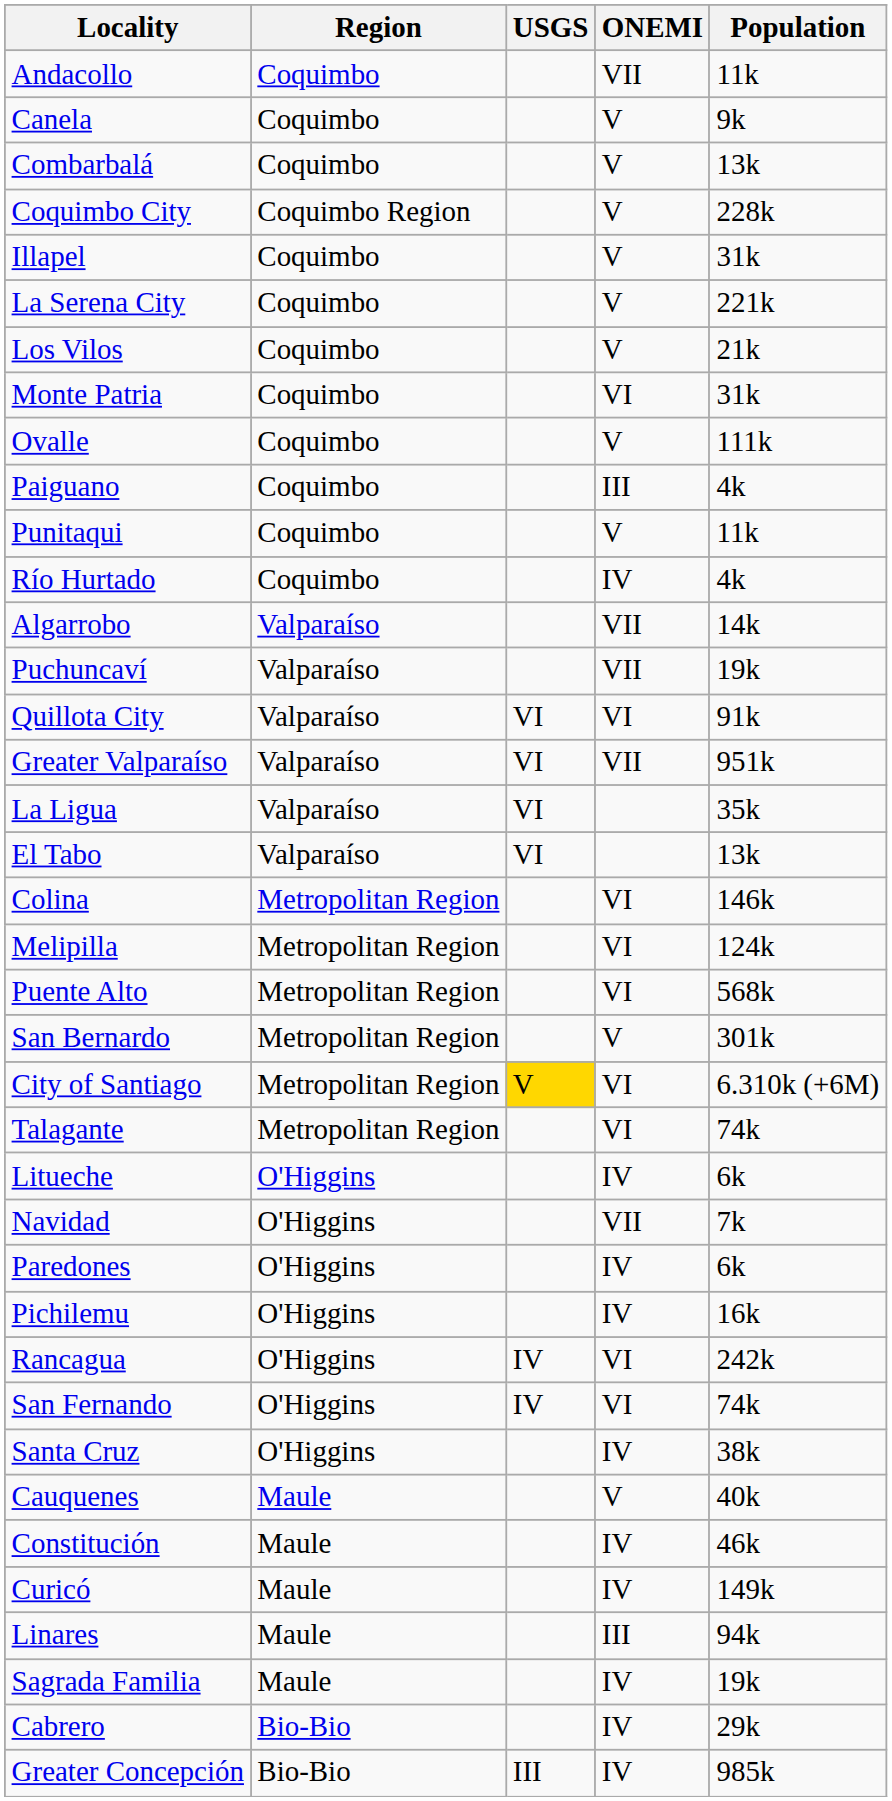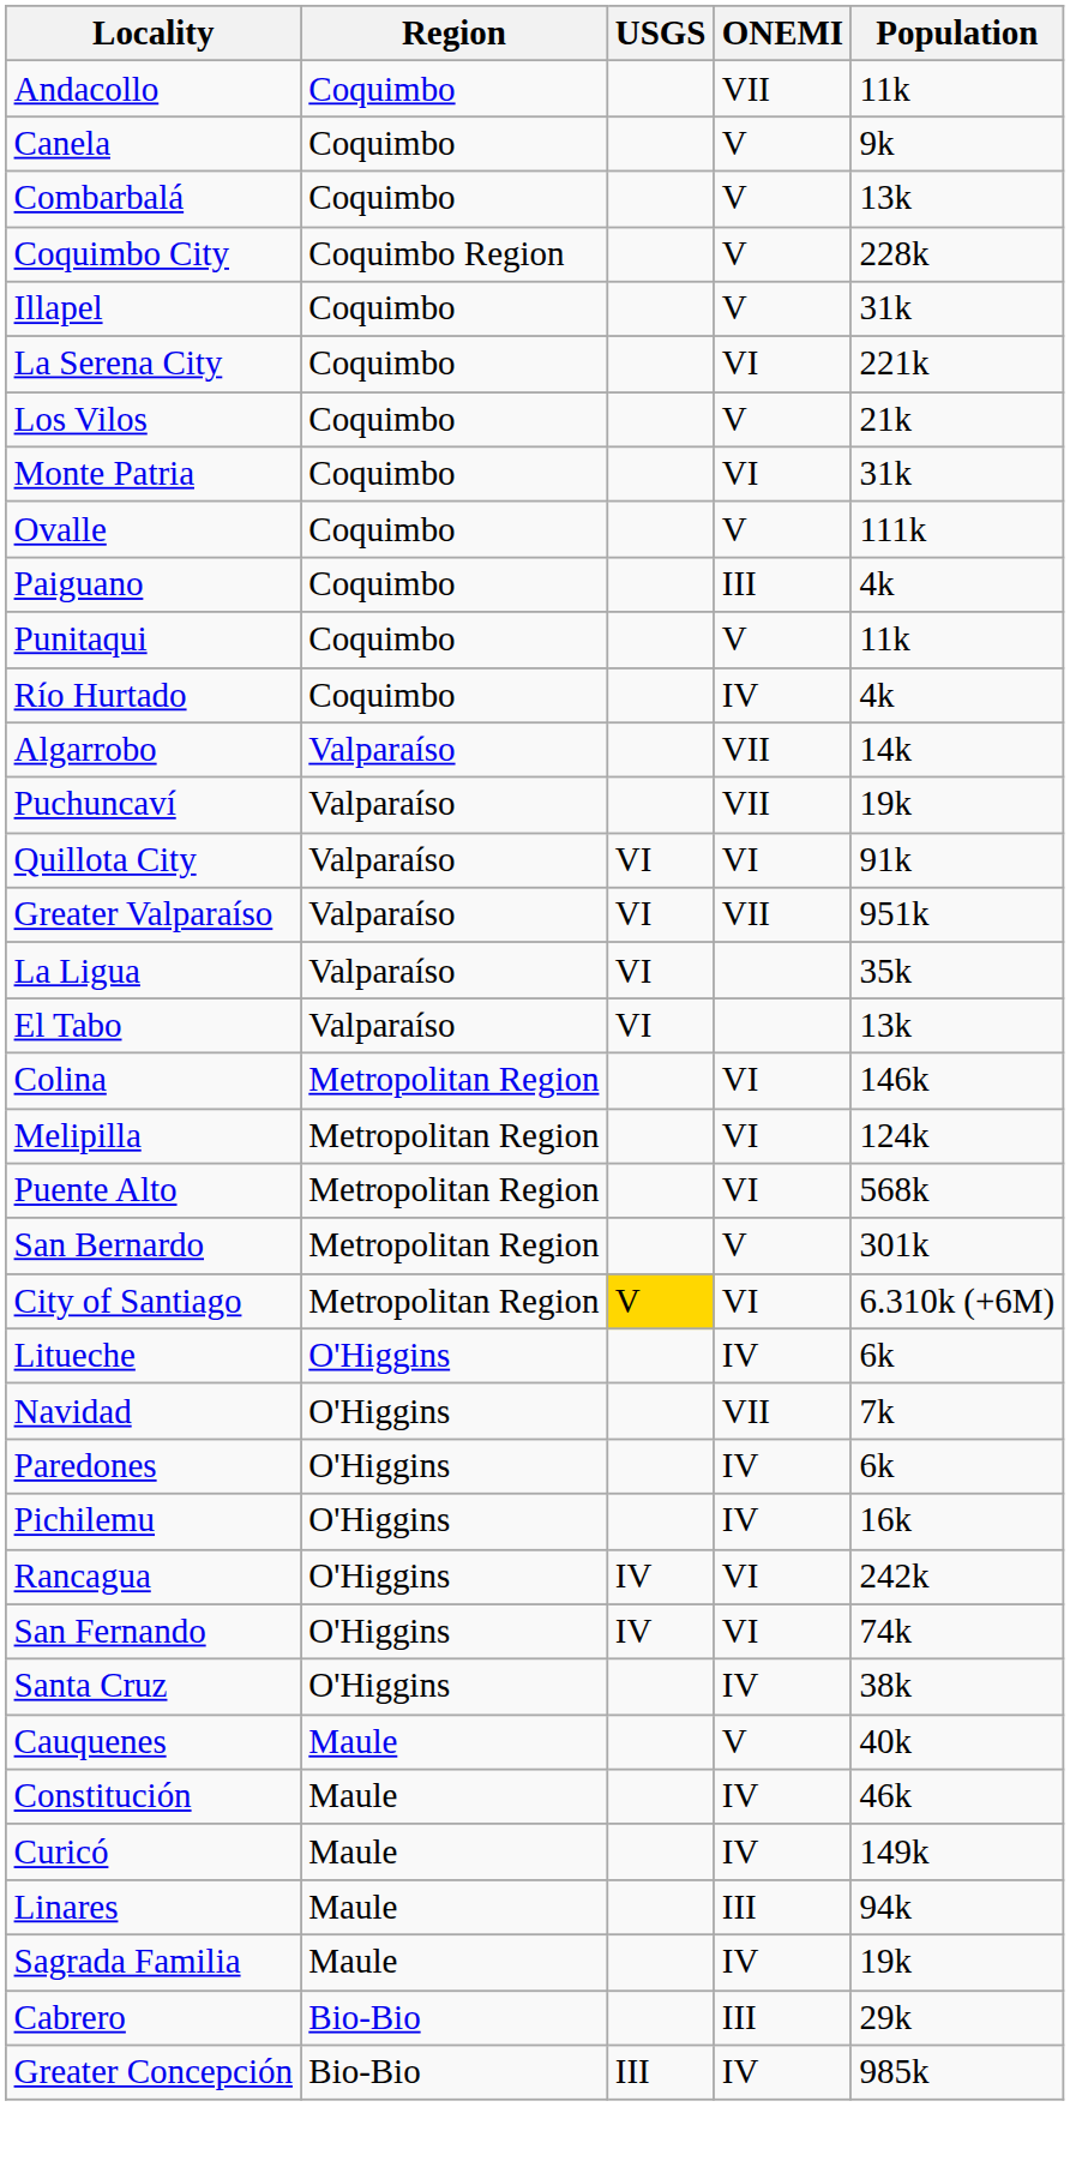 <table class="wikitable sortable">
 <tr>
 <th>Locality</th>
 <th>Region</th>
 <th>USGS</th>
 <th>ONEMI</th>
 <th>Population</th>
 </tr>
 <tr>
 <td><a href='#'>Andacollo</a></td>
 <td><a href='#'>Coquimbo</a></td>
 <td></td>
 <td>VII</td>
 <td>11k</td>
 </tr>
 <tr>
 <td><a href='#'>Canela</a></td>
 <td>Coquimbo</td>
 <td></td>
 <td>V</td>
 <td>9k</td>
 </tr>
 <tr>
 <td><a href='#'>Combarbalá</a></td>
 <td>Coquimbo</td>
 <td></td>
 <td>V</td>
 <td>13k</td>
 </tr>
 <tr>
 <td><a href='#'>Coquimbo City</a></td>
 <td>Coquimbo Region</td>
 <td></td>
 <td>V</td>
 <td>228k</td>
 </tr>
 <tr>
 <td><a href='#'>Illapel</a></td>
 <td>Coquimbo</td>
 <td></td>
 <td>V</td>
 <td>31k</td>
 </tr>
 <tr>
 <td><a href='#'>La Serena City</a></td>
 <td>Coquimbo</td>
 <td></td>
-<td>V</td>
+<td>VI</td>
 <td>221k</td>
 </tr>
 <tr>
 <td><a href='#'>Los Vilos</a></td>
 <td>Coquimbo</td>
 <td></td>
 <td>V</td>
 <td>21k</td>
 </tr>
 <tr>
 <td><a href='#'>Monte Patria</a></td>
 <td>Coquimbo</td>
 <td></td>
 <td>VI</td>
 <td>31k</td>
 </tr>
 <tr>
 <td><a href='#'>Ovalle</a></td>
 <td>Coquimbo</td>
 <td></td>
 <td>V</td>
 <td>111k</td>
 </tr>
 <tr>
 <td><a href='#'>Paiguano</a></td>
 <td>Coquimbo</td>
 <td></td>
 <td>III</td>
 <td>4k</td>
 </tr>
 <tr>
 <td><a href='#'>Punitaqui</a></td>
 <td>Coquimbo</td>
 <td></td>
 <td>V</td>
 <td>11k</td>
 </tr>
 <tr>
 <td><a href='#'>Río Hurtado</a></td>
 <td>Coquimbo</td>
 <td></td>
 <td>IV</td>
 <td>4k</td>
 </tr>
 <tr>
 <td><a href='#'>Algarrobo</a></td>
 <td><a href='#'>Valparaíso</a></td>
 <td></td>
 <td>VII</td>
 <td>14k</td>
 </tr>
 <tr>
 <td><a href='#'>Puchuncaví</a></td>
 <td>Valparaíso</td>
 <td></td>
 <td>VII</td>
 <td>19k</td>
 </tr>
 <tr>
 <td><a href='#'>Quillota City</a></td>
 <td>Valparaíso</td>
 <td>VI</td>
 <td>VI</td>
 <td>91k</td>
 </tr>
 <tr>
 <td><a href='#'>Greater Valparaíso</a></td>
 <td>Valparaíso</td>
 <td>VI</td>
 <td>VII</td>
 <td>951k</td>
 </tr>
 <tr>
 <td><a href='#'>La Ligua</a></td>
 <td>Valparaíso</td>
 <td>VI</td>
 <td></td>
 <td>35k</td>
 </tr>
 <tr>
 <td><a href='#'>El Tabo</a></td>
 <td>Valparaíso</td>
 <td>VI</td>
 <td></td>
 <td>13k</td>
 </tr>
 <tr>
 <td><a href='#'>Colina</a></td>
 <td><a href='#'>Metropolitan Region</a></td>
 <td></td>
 <td>VI</td>
 <td>146k</td>
 </tr>
 <tr>
 <td><a href='#'>Melipilla</a></td>
 <td>Metropolitan Region</td>
 <td></td>
 <td>VI</td>
 <td>124k</td>
 </tr>
 <tr>
 <td><a href='#'>Puente Alto</a></td>
 <td>Metropolitan Region</td>
 <td></td>
 <td>VI</td>
 <td>568k</td>
 </tr>
 <tr>
 <td><a href='#'>San Bernardo</a></td>
 <td>Metropolitan Region</td>
 <td></td>
 <td>V</td>
 <td>301k</td>
 </tr>
 <tr>
 <td><a href='#'>City of Santiago</a></td>
 <td>Metropolitan Region</td>
 <td style="background: gold;">V</td>
 <td>VI</td>
 <td>6.310k (+6M)</td>
 </tr>
 <tr>
-<td><a href='#'>Talagante</a></td>
-<td>Metropolitan Region</td>
-<td></td>
-<td>VI</td>
-<td>74k</td>
-</tr>
-<tr>
 <td><a href='#'>Litueche</a></td>
 <td><a href='#'>O'Higgins</a></td>
 <td></td>
 <td>IV</td>
 <td>6k</td>
 </tr>
 <tr>
 <td><a href='#'>Navidad</a></td>
 <td>O'Higgins</td>
 <td></td>
 <td>VII</td>
 <td>7k</td>
 </tr>
 <tr>
 <td><a href='#'>Paredones</a></td>
 <td>O'Higgins</td>
 <td></td>
 <td>IV</td>
 <td>6k</td>
 </tr>
 <tr>
 <td><a href='#'>Pichilemu</a></td>
 <td>O'Higgins</td>
 <td></td>
 <td>IV</td>
 <td>16k</td>
 </tr>
 <tr>
 <td><a href='#'>Rancagua</a></td>
 <td>O'Higgins</td>
 <td>IV</td>
 <td>VI</td>
 <td>242k</td>
 </tr>
 <tr>
 <td><a href='#'>San Fernando</a></td>
 <td>O'Higgins</td>
 <td>IV</td>
 <td>VI</td>
 <td>74k</td>
 </tr>
 <tr>
 <td><a href='#'>Santa Cruz</a></td>
 <td>O'Higgins</td>
 <td></td>
 <td>IV</td>
 <td>38k</td>
 </tr>
 <tr>
 <td><a href='#'>Cauquenes</a></td>
 <td><a href='#'>Maule</a></td>
 <td></td>
 <td>V</td>
 <td>40k</td>
 </tr>
 <tr>
 <td><a href='#'>Constitución</a></td>
 <td>Maule</td>
 <td></td>
 <td>IV</td>
 <td>46k</td>
 </tr>
 <tr>
 <td><a href='#'>Curicó</a></td>
 <td>Maule</td>
 <td></td>
 <td>IV</td>
 <td>149k</td>
 </tr>
 <tr>
 <td><a href='#'>Linares</a></td>
 <td>Maule</td>
 <td></td>
 <td>III</td>
 <td>94k</td>
 </tr>
 <tr>
 <td><a href='#'>Sagrada Familia</a></td>
 <td>Maule</td>
 <td></td>
 <td>IV</td>
 <td>19k</td>
 </tr>
 <tr>
 <td><a href='#'>Cabrero</a></td>
 <td><a href='#'>Bio-Bio</a></td>
 <td></td>
-<td>IV</td>
+<td>III</td>
 <td>29k</td>
 </tr>
 <tr>
 <td><a href='#'>Greater Concepción</a></td>
 <td>Bio-Bio</td>
 <td>III</td>
 <td>IV</td>
 <td>985k</td>
 </tr>
 </table>
